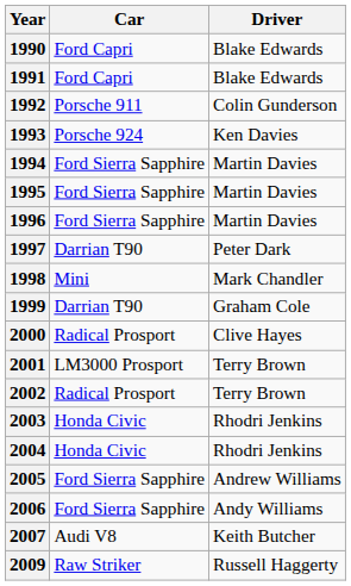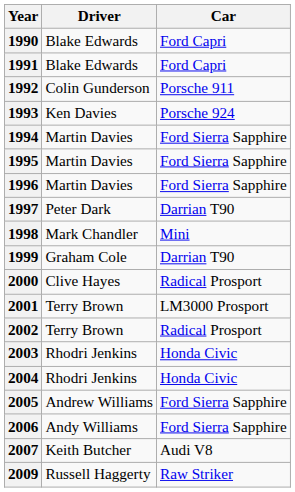 <table class="wikitable">
 <tr>
 <th>Year</th>
+<th>Driver</th>
 <th>Car</th>
-<th>Driver</th>
 </tr>
 <tr>
 <th>1990</th>
+<td>Blake Edwards</td>
 <td><a href='#'>Ford Capri</a></td>
-<td>Blake Edwards</td>
 </tr>
 <tr>
 <th>1991</th>
+<td>Blake Edwards</td>
 <td><a href='#'>Ford Capri</a></td>
-<td>Blake Edwards</td>
 </tr>
 <tr>
 <th>1992</th>
+<td>Colin Gunderson</td>
 <td><a href='#'>Porsche 911</a></td>
-<td>Colin Gunderson</td>
 </tr>
 <tr>
 <th>1993</th>
+<td>Ken Davies</td>
 <td><a href='#'>Porsche 924</a></td>
-<td>Ken Davies</td>
 </tr>
 <tr>
 <th>1994</th>
+<td>Martin Davies</td>
 <td><a href='#'>Ford Sierra</a> Sapphire</td>
-<td>Martin Davies</td>
 </tr>
 <tr>
 <th>1995</th>
+<td>Martin Davies</td>
 <td><a href='#'>Ford Sierra</a> Sapphire</td>
-<td>Martin Davies</td>
 </tr>
 <tr>
 <th>1996</th>
+<td>Martin Davies</td>
 <td><a href='#'>Ford Sierra</a> Sapphire</td>
-<td>Martin Davies</td>
 </tr>
 <tr>
 <th>1997</th>
+<td>Peter Dark</td>
 <td><a href='#'>Darrian</a> T90</td>
-<td>Peter Dark</td>
 </tr>
 <tr>
 <th>1998</th>
+<td>Mark Chandler</td>
 <td><a href='#'>Mini</a></td>
-<td>Mark Chandler</td>
 </tr>
 <tr>
 <th>1999</th>
+<td>Graham Cole</td>
 <td><a href='#'>Darrian</a> T90</td>
-<td>Graham Cole</td>
 </tr>
 <tr>
 <th>2000</th>
+<td>Clive Hayes</td>
 <td><a href='#'>Radical</a> Prosport</td>
-<td>Clive Hayes</td>
 </tr>
 <tr>
 <th>2001</th>
+<td>Terry Brown</td>
 <td>LM3000 Prosport</td>
-<td>Terry Brown</td>
 </tr>
 <tr>
 <th>2002</th>
+<td>Terry Brown</td>
 <td><a href='#'>Radical</a> Prosport</td>
-<td>Terry Brown</td>
 </tr>
 <tr>
 <th>2003</th>
+<td>Rhodri Jenkins</td>
 <td><a href='#'>Honda Civic</a></td>
-<td>Rhodri Jenkins</td>
 </tr>
 <tr>
 <th>2004</th>
+<td>Rhodri Jenkins</td>
 <td><a href='#'>Honda Civic</a></td>
-<td>Rhodri Jenkins</td>
 </tr>
 <tr>
 <th>2005</th>
+<td>Andrew Williams</td>
 <td><a href='#'>Ford Sierra</a> Sapphire</td>
-<td>Andrew Williams</td>
 </tr>
 <tr>
 <th>2006</th>
+<td>Andy Williams</td>
 <td><a href='#'>Ford Sierra</a> Sapphire</td>
-<td>Andy Williams</td>
 </tr>
 <tr>
 <th>2007</th>
+<td>Keith Butcher</td>
 <td>Audi V8</td>
-<td>Keith Butcher</td>
 </tr>
 <tr>
 <th>2009</th>
+<td>Russell Haggerty</td>
 <td><a href='#'>Raw Striker</a></td>
-<td>Russell Haggerty</td>
 </tr>
 </table>
